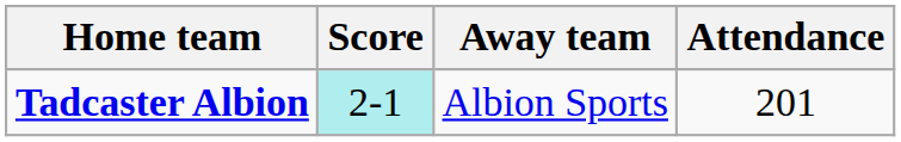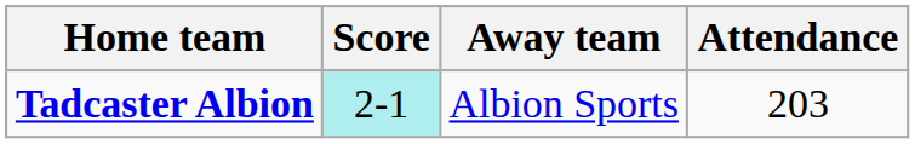 <table class="wikitable" style="text-align: center">
 <tr>
 <th>Home team</th>
 <th>Score</th>
 <th>Away team</th>
 <th>Attendance</th>
 </tr>
 <tr>
 <td><strong><a href='#'>Tadcaster Albion</a></strong></td>
 <td style="background: paleturquoise;">2-1</td>
 <td><a href='#'>Albion Sports</a></td>
-<td>201</td>
+<td>203</td>
 </tr>
 </table>
